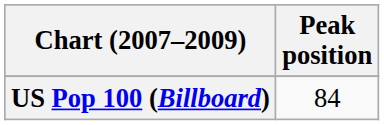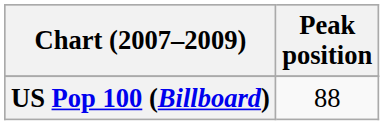 <table class="wikitable sortable plainrowheaders" style="text-align:center">
 <tr>
 <th>Chart (2007–2009)</th>
 <th>Peak<br>position</th>
 </tr>
 <tr>
 </tr>
 <tr>
 </tr>
 <tr>
 </tr>
 <tr>
 </tr>
 <tr>
 </tr>
 <tr>
 </tr>
 <tr>
 <th scope="row">US <a href='#'>Pop 100</a> (<em><a href='#'>Billboard</a></em>)</th>
-<td>84</td>
+<td>88</td>
 </tr>
 </table>
